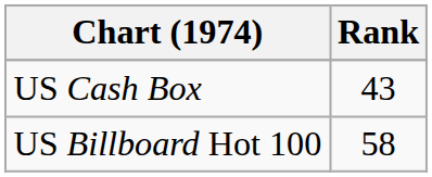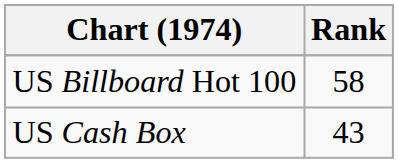 <table class="wikitable sortable">
 <tr>
 <th align="left">Chart (1974)</th>
 <th style="text-align:center;">Rank</th>
 </tr>
 <tr>
 </tr>
 <tr>
+<td>US <em>Billboard</em> Hot 100</td>
+<td style="text-align:center;">58</td>
+</tr>
+<tr>
 <td>US <em>Cash Box</em> </td>
 <td style="text-align:center;">43</td>
 </tr>
-<tr>
-<td>US <em>Billboard</em> Hot 100</td>
-<td style="text-align:center;">58</td>
-</tr>
 </table>
